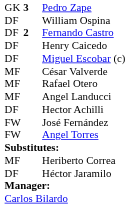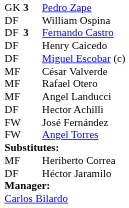 <table style="font-size:90%; margin:0.2em auto;" cellspacing="0" cellpadding="0">
 <tr>
 <th width="25"></th>
 <th width="25"></th>
 </tr>
 <tr>
 <td>GK</td>
 <td><strong>3</strong></td>
 <td> <a href='#'>Pedro Zape</a></td>
 </tr>
 <tr>
 <td>DF</td>
 <td></td>
 <td> William Ospina</td>
 </tr>
 <tr>
 <td>DF</td>
-<td><strong>2</strong></td>
+<td><strong>3</strong></td>
 <td> <a href='#'>Fernando Castro</a></td>
 <td></td>
 <td></td>
 </tr>
 <tr>
 <td>DF</td>
 <td></td>
 <td> Henry Caicedo</td>
 </tr>
 <tr>
 <td>DF</td>
 <td></td>
 <td> <a href='#'>Miguel Escobar</a> (c)</td>
 </tr>
 <tr>
 <td>MF</td>
 <td></td>
 <td> César Valverde</td>
 </tr>
 <tr>
 <td>MF</td>
 <td></td>
 <td> Rafael Otero</td>
 <td></td>
 <td></td>
 </tr>
 <tr>
 <td>MF</td>
 <td></td>
 <td> Angel Landucci</td>
 </tr>
 <tr>
 <td>DF</td>
 <td></td>
 <td> Hector Achilli</td>
 </tr>
 <tr>
 <td>FW</td>
 <td></td>
 <td> José Fernández</td>
 </tr>
 <tr>
 <td>FW</td>
 <td></td>
 <td> <a href='#'>Angel Torres</a></td>
 </tr>
 <tr>
 <td colspan=3><strong>Substitutes:</strong></td>
 </tr>
 <tr>
 <td>MF</td>
 <td></td>
 <td> Heriberto Correa</td>
 <td></td>
 <td></td>
 </tr>
 <tr>
 <td>DF</td>
 <td></td>
 <td> Héctor Jaramilo</td>
 <td></td>
 <td></td>
 </tr>
 <tr>
 <td colspan=3><strong>Manager:</strong></td>
 </tr>
 <tr>
 <td colspan=4> <a href='#'>Carlos Bilardo</a></td>
 </tr>
 </table>
